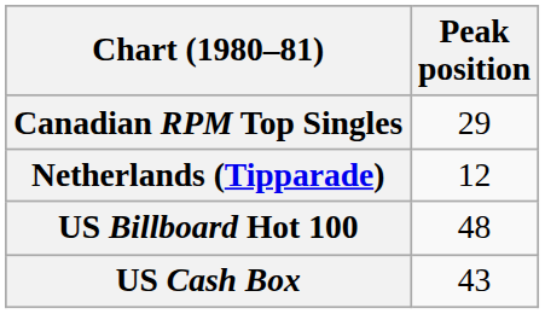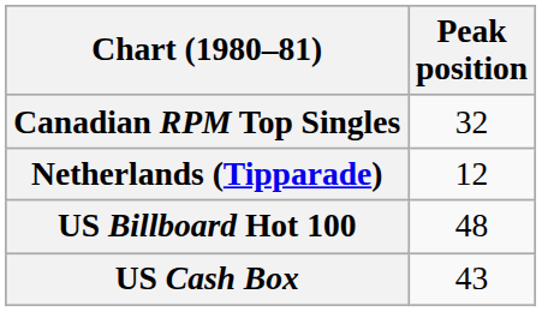 <table class="wikitable sortable plainrowheaders" style="text-align:center">
 <tr>
 <th scope="col">Chart (1980–81)</th>
 <th scope="col">Peak<br>position</th>
 </tr>
 <tr>
 <th scope="row">Canadian <em>RPM</em> Top Singles</th>
-<td>29</td>
+<td>32</td>
 </tr>
 <tr>
 <th scope="row">Netherlands (<a href='#'>Tipparade</a>)</th>
 <td>12</td>
 </tr>
 <tr>
 <th scope="row">US <em>Billboard</em> Hot 100</th>
 <td>48</td>
 </tr>
 <tr>
 <th scope="row">US <em>Cash Box</em> </th>
 <td>43</td>
 </tr>
 </table>
